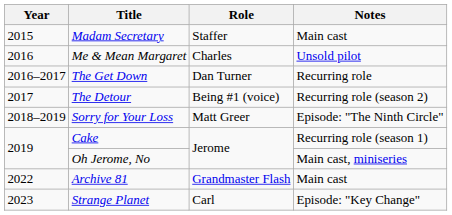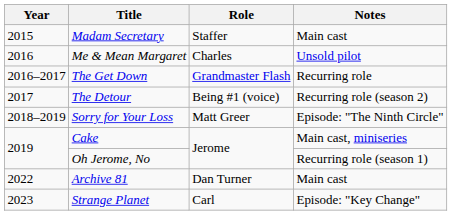 <table class="wikitable">
 <tr>
 <th>Year</th>
 <th>Title</th>
 <th>Role</th>
 <th>Notes</th>
 </tr>
 <tr>
 <td>2015</td>
 <td><em><a href='#'>Madam Secretary</a></em></td>
 <td>Staffer</td>
 <td>Main cast</td>
 </tr>
 <tr>
 <td>2016</td>
 <td><em>Me & Mean Margaret</em></td>
 <td>Charles</td>
 <td><a href='#'>Unsold pilot</a></td>
 </tr>
 <tr>
 <td>2016–2017</td>
 <td><em><a href='#'>The Get Down</a></em></td>
-<td>Dan Turner</td>
+<td><a href='#'>Grandmaster Flash</a></td>
 <td>Recurring role</td>
 </tr>
 <tr>
 <td>2017</td>
 <td><em><a href='#'>The Detour</a></em></td>
 <td>Being #1 (voice)</td>
 <td>Recurring role (season 2)</td>
 </tr>
 <tr>
 <td>2018–2019</td>
 <td><em><a href='#'>Sorry for Your Loss</a></em></td>
 <td>Matt Greer</td>
 <td>Episode: "The Ninth Circle"</td>
 </tr>
 <tr>
 <td rowspan="2">2019</td>
 <td><em><a href='#'>Cake</a></em></td>
 <td rowspan="2">Jerome</td>
-<td>Recurring role (season 1)</td>
+<td>Main cast, <a href='#'>miniseries</a></td>
 </tr>
 <tr>
 <td><em>Oh Jerome, No</em></td>
-<td>Main cast, <a href='#'>miniseries</a></td>
+<td>Recurring role (season 1)</td>
 </tr>
 <tr>
 <td>2022</td>
 <td><em><a href='#'>Archive 81</a></em></td>
-<td><a href='#'>Grandmaster Flash</a></td>
+<td>Dan Turner</td>
 <td>Main cast</td>
 </tr>
 <tr>
 <td>2023</td>
 <td><em><a href='#'>Strange Planet</a></em></td>
 <td>Carl</td>
 <td>Episode: "Key Change"</td>
 </tr>
 </table>
